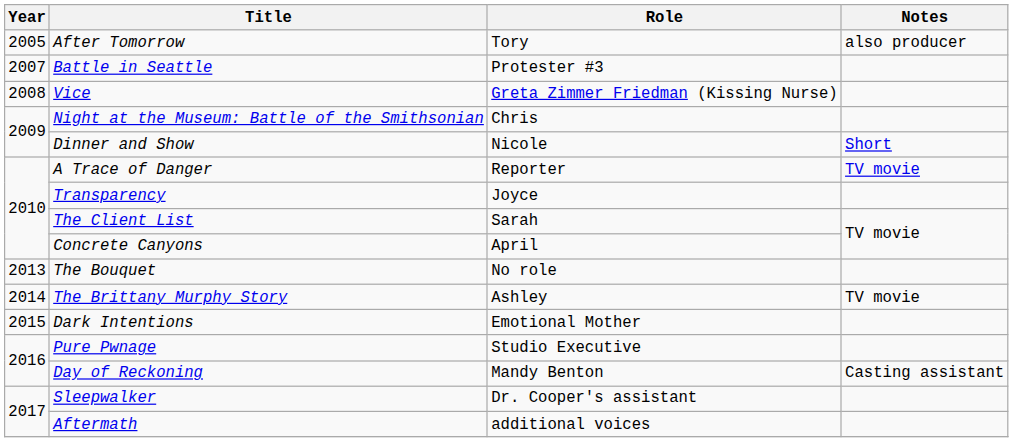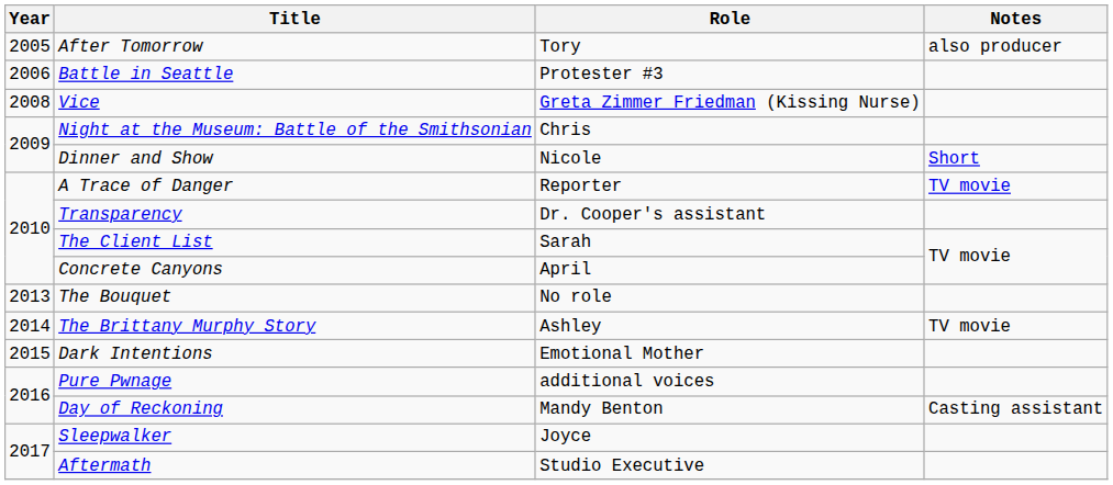 <table class="wikitable sortable">
 <tr>
 <th>Year</th>
 <th>Title</th>
 <th>Role</th>
 <th class="unsortable">Notes</th>
 </tr>
 <tr>
 <td>2005</td>
 <td><em>After Tomorrow</em></td>
 <td>Tory</td>
 <td>also producer</td>
 </tr>
 <tr>
-<td>2007</td>
+<td>2006</td>
 <td><em><a href='#'>Battle in Seattle</a></em></td>
 <td>Protester #3</td>
 <td></td>
 </tr>
 <tr>
 <td>2008</td>
 <td><em><a href='#'>Vice</a></em></td>
 <td><a href='#'>Greta Zimmer Friedman</a> (Kissing Nurse)</td>
 <td></td>
 </tr>
 <tr>
 <td rowspan="2">2009</td>
 <td><em><a href='#'>Night at the Museum: Battle of the Smithsonian</a></em></td>
 <td>Chris</td>
 <td></td>
 </tr>
 <tr>
 <td><em>Dinner and Show</em></td>
 <td>Nicole</td>
 <td><a href='#'>Short</a></td>
 </tr>
 <tr>
 <td rowspan="4">2010</td>
 <td data-sort-value="Trace of Danger, A"><em>A Trace of Danger</em></td>
 <td>Reporter</td>
 <td><a href='#'>TV movie</a></td>
 </tr>
 <tr>
 <td><em><a href='#'>Transparency</a></em></td>
-<td>Joyce</td>
+<td>Dr. Cooper's assistant</td>
 <td></td>
 </tr>
 <tr>
 <td data-sort-value="Client List, The"><em><a href='#'>The Client List</a></em></td>
 <td>Sarah</td>
 <td rowspan="2">TV movie</td>
 </tr>
 <tr>
 <td><em>Concrete Canyons</em></td>
 <td>April</td>
 </tr>
 <tr>
 <td>2013</td>
 <td data-sort-value="Bouquet, The"><em>The Bouquet</em></td>
 <td>No role</td>
 <td></td>
 </tr>
 <tr>
 <td>2014</td>
 <td data-sort-value="Brittany Murphy Story, The"><em><a href='#'>The Brittany Murphy Story</a></em></td>
 <td>Ashley</td>
 <td>TV movie</td>
 </tr>
 <tr>
 <td>2015</td>
 <td><em>Dark Intentions</em></td>
 <td>Emotional Mother</td>
 <td></td>
 </tr>
 <tr>
 <td rowspan="2">2016</td>
 <td><em><a href='#'>Pure Pwnage</a></em></td>
-<td>Studio Executive</td>
+<td>additional voices</td>
 <td></td>
 </tr>
 <tr>
 <td><em><a href='#'>Day of Reckoning</a></em></td>
 <td>Mandy Benton</td>
 <td>Casting assistant</td>
 </tr>
 <tr>
 <td rowspan="2">2017</td>
 <td><em><a href='#'>Sleepwalker</a></em></td>
-<td>Dr. Cooper's assistant</td>
+<td>Joyce</td>
 <td></td>
 </tr>
 <tr>
 <td><em><a href='#'>Aftermath</a></em></td>
-<td>additional voices</td>
+<td>Studio Executive</td>
 <td></td>
 </tr>
 <tr>
 </tr>
 </table>
